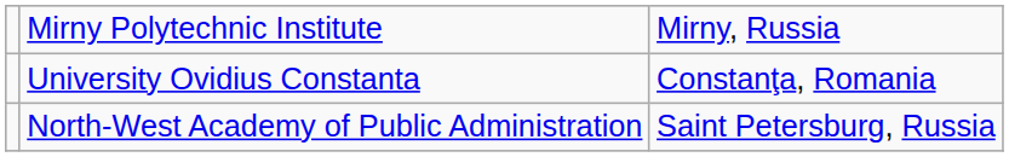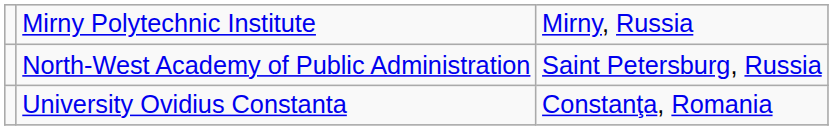 <table class="wikitable">
 <tr>
 <td></td>
 <td> <a href='#'>Mirny Polytechnic Institute</a></td>
 <td><a href='#'>Mirny</a>, <a href='#'>Russia</a></td>
 </tr>
 <tr>
 <td></td>
+<td> <a href='#'>North-West Academy of Public Administration</a></td>
+<td><a href='#'>Saint Petersburg</a>, <a href='#'>Russia</a></td>
+</tr>
+<tr>
+<td></td>
 <td> <a href='#'>University Ovidius Constanta</a></td>
 <td><a href='#'>Constanţa</a>, <a href='#'>Romania</a></td>
 </tr>
-<tr>
-<td></td>
-<td> <a href='#'>North-West Academy of Public Administration</a></td>
-<td><a href='#'>Saint Petersburg</a>, <a href='#'>Russia</a></td>
-</tr>
 </table>
